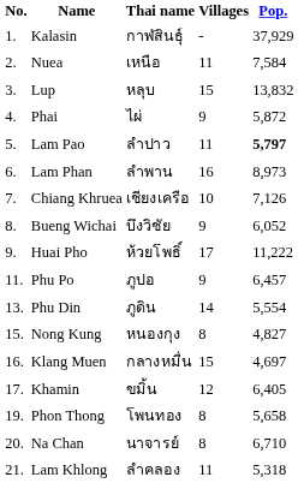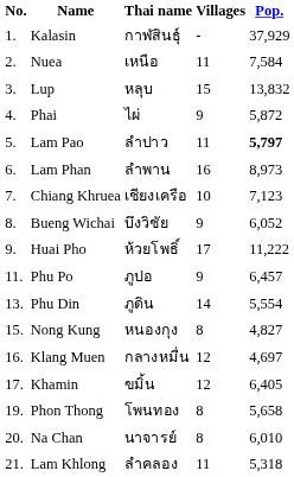 <table>
 <tr>
 <th>No.</th>
 <th>Name</th>
 <th>Thai name</th>
 <th>Villages</th>
 <th><a href='#'>Pop.</a></th>
 </tr>
 <tr>
 <td>1.</td>
 <td>Kalasin</td>
 <td>กาฬสินธุ์</td>
 <td>-</td>
 <td>37,929</td>
 <td></td>
 </tr>
 <tr>
 <td>2.</td>
 <td>Nuea</td>
 <td>เหนือ</td>
 <td>11</td>
 <td>7,584</td>
 <td></td>
 </tr>
 <tr>
 <td>3.</td>
 <td>Lup</td>
 <td>หลุบ</td>
 <td>15</td>
 <td>13,832</td>
 <td></td>
 </tr>
 <tr>
 <td>4.</td>
 <td>Phai</td>
 <td>ไผ่</td>
 <td>9</td>
 <td>5,872</td>
 <td></td>
 </tr>
 <tr>
 <td>5.</td>
 <td>Lam Pao</td>
 <td>ลำปาว</td>
 <td>11</td>
 <td><strong>5,797</strong></td>
 <td></td>
 </tr>
 <tr>
 <td>6.</td>
 <td>Lam Phan</td>
 <td>ลำพาน</td>
 <td>16</td>
 <td>8,973</td>
 <td></td>
 </tr>
 <tr>
 <td>7.</td>
 <td>Chiang Khruea</td>
 <td>เชียงเครือ</td>
 <td>10</td>
-<td>7,126</td>
+<td>7,123</td>
 <td></td>
 </tr>
 <tr>
 <td>8.</td>
 <td>Bueng Wichai</td>
 <td>บึงวิชัย</td>
 <td>9</td>
 <td>6,052</td>
 <td></td>
 </tr>
 <tr>
 <td>9.</td>
 <td>Huai Pho</td>
 <td>ห้วยโพธิ์</td>
 <td>17</td>
 <td>11,222</td>
 <td></td>
 </tr>
 <tr>
 <td>11.</td>
 <td>Phu Po</td>
 <td>ภูปอ</td>
 <td>9</td>
 <td>6,457</td>
 <td></td>
 </tr>
 <tr>
 <td>13.</td>
 <td>Phu Din</td>
 <td>ภูดิน</td>
 <td>14</td>
 <td>5,554</td>
 <td></td>
 </tr>
 <tr>
 <td>15.</td>
 <td>Nong Kung</td>
 <td>หนองกุง</td>
 <td>8</td>
 <td>4,827</td>
 <td></td>
 </tr>
 <tr>
 <td>16.</td>
 <td>Klang Muen</td>
 <td>กลางหมื่น</td>
-<td>15</td>
+<td>12</td>
 <td>4,697</td>
 <td></td>
 </tr>
 <tr>
 <td>17.</td>
 <td>Khamin</td>
 <td>ขมิ้น</td>
 <td>12</td>
 <td>6,405</td>
 <td></td>
 </tr>
 <tr>
 <td>19.</td>
 <td>Phon Thong</td>
 <td>โพนทอง</td>
 <td>8</td>
 <td>5,658</td>
 <td></td>
 </tr>
 <tr>
 <td>20.</td>
 <td>Na Chan</td>
 <td>นาจารย์</td>
 <td>8</td>
-<td>6,710</td>
+<td>6,010</td>
 <td></td>
 </tr>
 <tr>
 <td>21.</td>
 <td>Lam Khlong</td>
 <td>ลำคลอง</td>
 <td>11</td>
 <td>5,318</td>
 <td></td>
 </tr>
 </table>
